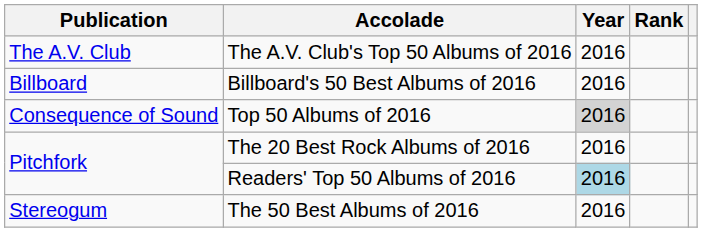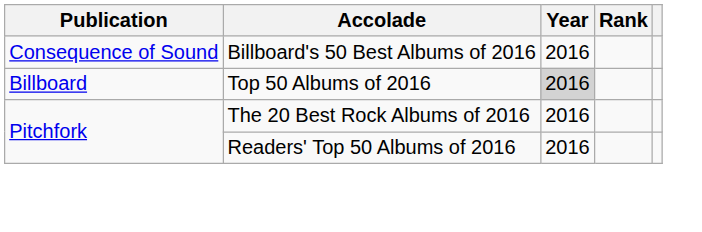 <table class="sortable wikitable">
 <tr>
 <th>Publication</th>
 <th>Accolade</th>
 <th>Year</th>
 <th>Rank</th>
 <th class="unsortable"></th>
 </tr>
 <tr>
-<td><a href='#'>The A.V. Club</a></td>
-<td>The A.V. Club's Top 50 Albums of 2016</td>
+<td><a href='#'>Consequence of Sound</a></td>
+<td>Billboard's 50 Best Albums of 2016</td>
 <td>2016</td>
 <td></td>
 <td></td>
 </tr>
 <tr>
 <td><a href='#'>Billboard</a></td>
-<td>Billboard's 50 Best Albums of 2016</td>
-<td>2016</td>
-<td></td>
-<td></td>
-</tr>
-<tr>
-<td><a href='#'>Consequence of Sound</a></td>
 <td>Top 50 Albums of 2016</td>
 <td style="background: lightgrey;">2016</td>
 <td></td>
 <td></td>
 </tr>
 <tr>
 <td rowspan="2"><a href='#'>Pitchfork</a></td>
 <td>The 20 Best Rock Albums of 2016</td>
 <td>2016</td>
 <td></td>
 <td></td>
 </tr>
 <tr>
 <td>Readers' Top 50 Albums of 2016</td>
-<td style="background: lightblue;">2016</td>
-<td></td>
-<td></td>
-</tr>
-<tr>
-<td><a href='#'>Stereogum</a></td>
-<td>The 50 Best Albums of 2016</td>
 <td>2016</td>
 <td></td>
 <td></td>
 </tr>
 </table>
